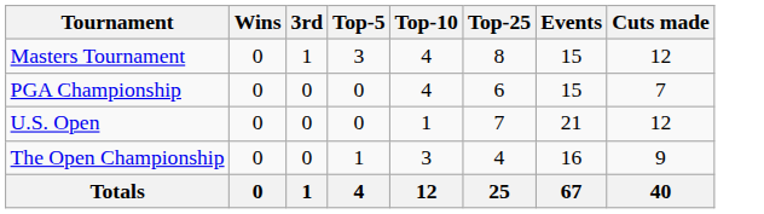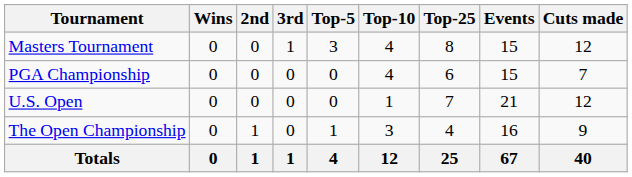 <table class=wikitable style=text-align:center>
 <tr>
 <th>Tournament</th>
 <th>Wins</th>
+<th>2nd</th>
 <th>3rd</th>
 <th>Top-5</th>
 <th>Top-10</th>
 <th>Top-25</th>
 <th>Events</th>
 <th>Cuts made</th>
 </tr>
 <tr>
 <td align=left><a href='#'>Masters Tournament</a></td>
+<td>0</td>
 <td>0</td>
 <td>1</td>
 <td>3</td>
 <td>4</td>
 <td>8</td>
 <td>15</td>
 <td>12</td>
 </tr>
 <tr>
 <td align=left><a href='#'>PGA Championship</a></td>
 <td>0</td>
 <td>0</td>
 <td>0</td>
+<td>0</td>
 <td>4</td>
 <td>6</td>
 <td>15</td>
 <td>7</td>
 </tr>
 <tr>
 <td align=left><a href='#'>U.S. Open</a></td>
+<td>0</td>
 <td>0</td>
 <td>0</td>
 <td>0</td>
 <td>1</td>
 <td>7</td>
 <td>21</td>
 <td>12</td>
 </tr>
 <tr>
 <td align=left><a href='#'>The Open Championship</a></td>
 <td>0</td>
+<td>1</td>
 <td>0</td>
 <td>1</td>
 <td>3</td>
 <td>4</td>
 <td>16</td>
 <td>9</td>
 </tr>
 <tr>
 <th>Totals</th>
 <th>0</th>
 <th>1</th>
+<th>1</th>
 <th>4</th>
 <th>12</th>
 <th>25</th>
 <th>67</th>
 <th>40</th>
 </tr>
 </table>
